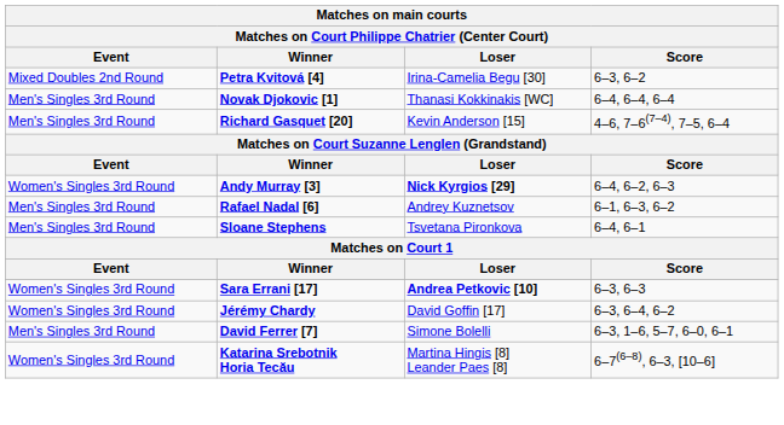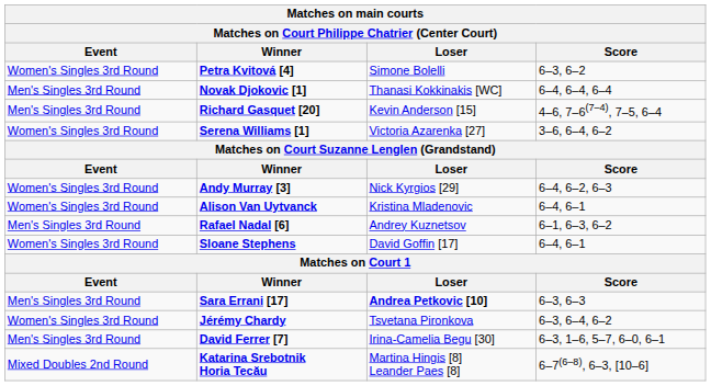 <table class="wikitable collapsible uncollapsed" style=margin:auto>
 <tr>
 <th colspan=4 style=white-space:nowrap>Matches on main courts</th>
 </tr>
 <tr>
 <th colspan=4><strong>Matches on <a href='#'>Court Philippe Chatrier</a> (Center Court)</strong></th>
 </tr>
 <tr>
 <th width=250>Event</th>
 <th width=220>Winner</th>
 <th width=220>Loser</th>
 <th width=220>Score</th>
 </tr>
 <tr>
-<td><a href='#'>Mixed Doubles 2nd Round</a></td>
+<td><a href='#'>Women's Singles 3rd Round</a></td>
 <td><strong> <a href='#'>Petra Kvitová</a> [4]</strong></td>
-<td> <a href='#'>Irina-Camelia Begu</a> [30]</td>
+<td> <a href='#'>Simone Bolelli</a></td>
 <td>6–3, 6–2</td>
 </tr>
 <tr>
 <td><a href='#'>Men's Singles 3rd Round</a></td>
 <td><strong> <a href='#'>Novak Djokovic</a> [1]</strong></td>
 <td> <a href='#'>Thanasi Kokkinakis</a> [WC]</td>
 <td>6–4, 6–4, 6–4</td>
 </tr>
 <tr>
 <td><a href='#'>Men's Singles 3rd Round</a></td>
 <td><strong> <a href='#'>Richard Gasquet</a> [20]</strong></td>
 <td> <a href='#'>Kevin Anderson</a> [15]</td>
 <td>4–6, 7–6<sup>(7–4)</sup>, 7–5, 6–4</td>
 </tr>
 <tr>
+<td><a href='#'>Women's Singles 3rd Round</a></td>
+<td><strong> <a href='#'>Serena Williams</a> [1]</strong></td>
+<td> <a href='#'>Victoria Azarenka</a> [27]</td>
+<td>3–6, 6–4, 6–2</td>
+</tr>
+<tr>
 <th colspan=4><strong>Matches on <a href='#'>Court Suzanne Lenglen</a> (Grandstand)</strong></th>
 </tr>
 <tr>
 <th width=250>Event</th>
 <th width=220>Winner</th>
 <th width=220>Loser</th>
 <th width=220>Score</th>
 </tr>
 <tr>
 <td><a href='#'>Women's Singles 3rd Round</a></td>
 <td><strong> <a href='#'>Andy Murray</a> [3]</strong></td>
-<td><strong> <a href='#'>Nick Kyrgios</a> [29]</strong></td>
+<td> <a href='#'>Nick Kyrgios</a> [29]</td>
 <td>6–4, 6–2, 6–3</td>
+</tr>
+<tr>
+<td><a href='#'>Women's Singles 3rd Round</a></td>
+<td><strong> <a href='#'>Alison Van Uytvanck</a></strong></td>
+<td> <a href='#'>Kristina Mladenovic</a></td>
+<td>6–4, 6–1</td>
 </tr>
 <tr>
 <td><a href='#'>Men's Singles 3rd Round</a></td>
 <td><strong> <a href='#'>Rafael Nadal</a> [6]</strong></td>
 <td> <a href='#'>Andrey Kuznetsov</a></td>
 <td>6–1, 6–3, 6–2</td>
 </tr>
 <tr>
-<td><a href='#'>Men's Singles 3rd Round</a></td>
+<td><a href='#'>Women's Singles 3rd Round</a></td>
 <td><strong> <a href='#'>Sloane Stephens</a></strong></td>
-<td> <a href='#'>Tsvetana Pironkova</a></td>
+<td> <a href='#'>David Goffin</a> [17]</td>
 <td>6–4, 6–1</td>
 </tr>
 <tr>
 <th colspan=4><strong>Matches on <a href='#'>Court 1</a></strong></th>
 </tr>
 <tr>
 <th width=250>Event</th>
 <th width=220>Winner</th>
 <th width=220>Loser</th>
 <th width=220>Score</th>
 </tr>
 <tr>
-<td><a href='#'>Women's Singles 3rd Round</a></td>
+<td><a href='#'>Men's Singles 3rd Round</a></td>
 <td><strong> <a href='#'>Sara Errani</a> [17]</strong></td>
 <td><strong> <a href='#'>Andrea Petkovic</a> [10]</strong></td>
 <td>6–3, 6–3</td>
 </tr>
 <tr>
 <td><a href='#'>Women's Singles 3rd Round</a></td>
 <td><strong> <a href='#'>Jérémy Chardy</a></strong></td>
-<td> <a href='#'>David Goffin</a> [17]</td>
+<td> <a href='#'>Tsvetana Pironkova</a></td>
 <td>6–3, 6–4, 6–2</td>
 </tr>
 <tr>
 <td><a href='#'>Men's Singles 3rd Round</a></td>
 <td><strong> <a href='#'>David Ferrer</a> [7]</strong></td>
-<td> <a href='#'>Simone Bolelli</a></td>
+<td> <a href='#'>Irina-Camelia Begu</a> [30]</td>
 <td>6–3, 1–6, 5–7, 6–0, 6–1</td>
 </tr>
 <tr>
-<td><a href='#'>Women's Singles 3rd Round</a></td>
+<td><a href='#'>Mixed Doubles 2nd Round</a></td>
 <td><strong> <a href='#'>Katarina Srebotnik</a><br>  <a href='#'>Horia Tecău</a></strong></td>
 <td> <a href='#'>Martina Hingis</a> [8]<br>  <a href='#'>Leander Paes</a> [8]</td>
 <td>6–7<sup>(6–8)</sup>, 6–3, [10–6]</td>
 </tr>
 </table>
